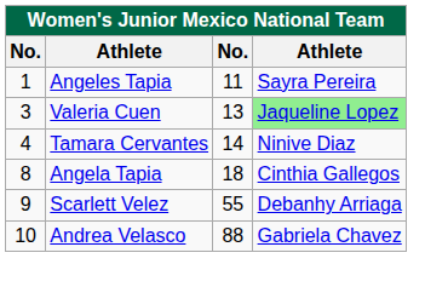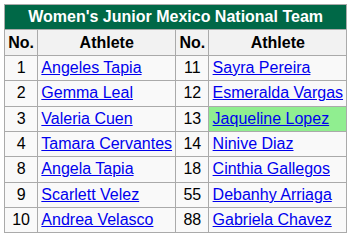 <table class="wikitable">
 <tr>
 <th style="background: #006847; color: white;" colspan="4">Women's Junior Mexico National Team</th>
 </tr>
 <tr>
 <th>No.</th>
 <th>Athlete</th>
 <th>No.</th>
 <th>Athlete</th>
 </tr>
 <tr align="center">
 <td>1</td>
 <td align="left"><a href='#'>Angeles Tapia</a></td>
 <td>11</td>
 <td align="left"><a href='#'>Sayra Pereira</a></td>
+</tr>
+<tr align="center">
+<td>2</td>
+<td align="left"><a href='#'>Gemma Leal</a></td>
+<td>12</td>
+<td align="left"><a href='#'>Esmeralda Vargas</a></td>
 </tr>
 <tr align="center">
 <td>3</td>
 <td align="left"><a href='#'>Valeria Cuen</a></td>
 <td>13</td>
 <td align="left" style="background: lightgreen;"><a href='#'>Jaqueline Lopez</a></td>
 </tr>
 <tr align="center">
 <td>4</td>
 <td align="left"><a href='#'>Tamara Cervantes</a></td>
 <td>14</td>
 <td align="left"><a href='#'>Ninive Diaz</a></td>
 </tr>
 <tr align="center">
 <td>8</td>
 <td align="left"><a href='#'>Angela Tapia</a></td>
 <td>18</td>
 <td align="left"><a href='#'>Cinthia Gallegos</a></td>
 </tr>
 <tr align="center">
 <td>9</td>
 <td align="left"><a href='#'>Scarlett Velez</a></td>
 <td>55</td>
 <td align="left"><a href='#'>Debanhy Arriaga</a></td>
 </tr>
 <tr align="center">
 <td>10</td>
 <td align="left"><a href='#'>Andrea Velasco</a></td>
 <td>88</td>
 <td align="left"><a href='#'>Gabriela Chavez</a></td>
 </tr>
 </table>
